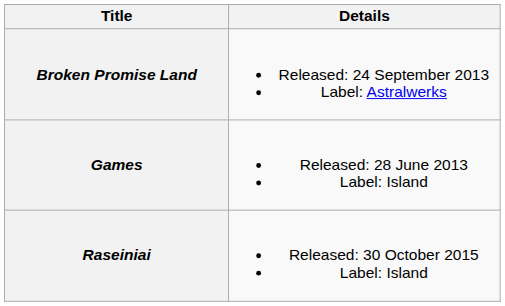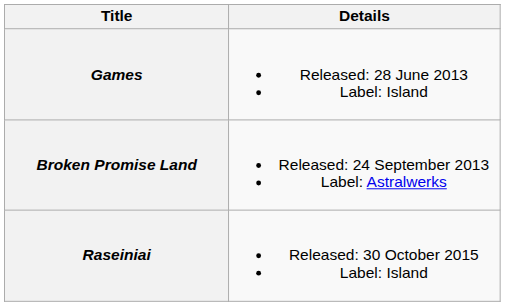 <table class="wikitable plainrowheaders" style="text-align:center;">
 <tr>
 <th scope="col" style="width:14em;">Title</th>
 <th scope="col" style="width:17em;">Details</th>
 </tr>
 <tr>
+<th scope="row"><em>Games</em></th>
+<td><br><ul><li>Released: 28 June 2013</li><li>Label: Island</li></ul></td>
+</tr>
+<tr>
 <th scope="row"><em>Broken Promise Land</em></th>
 <td><br><ul><li>Released: 24 September 2013</li><li>Label: <a href='#'>Astralwerks</a></li></ul></td>
-</tr>
-<tr>
-<th scope="row"><em>Games</em></th>
-<td><br><ul><li>Released: 28 June 2013</li><li>Label: Island</li></ul></td>
 </tr>
 <tr>
 <th scope="row"><em>Raseiniai</em></th>
 <td><br><ul><li>Released: 30 October 2015</li><li>Label: Island</li></ul></td>
 </tr>
 </table>
